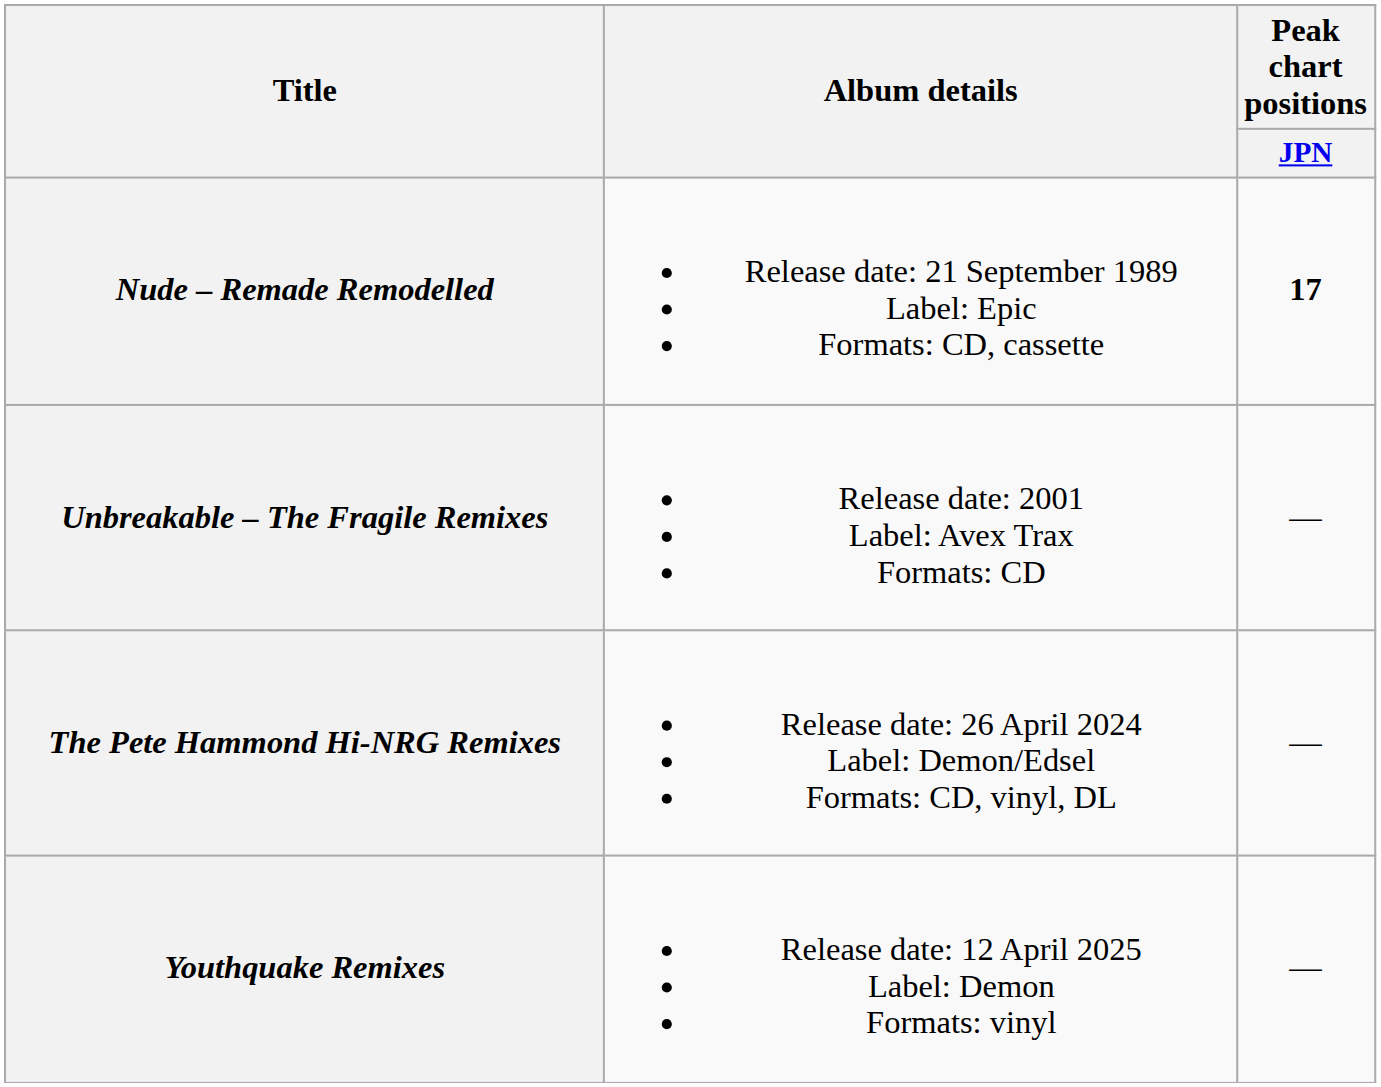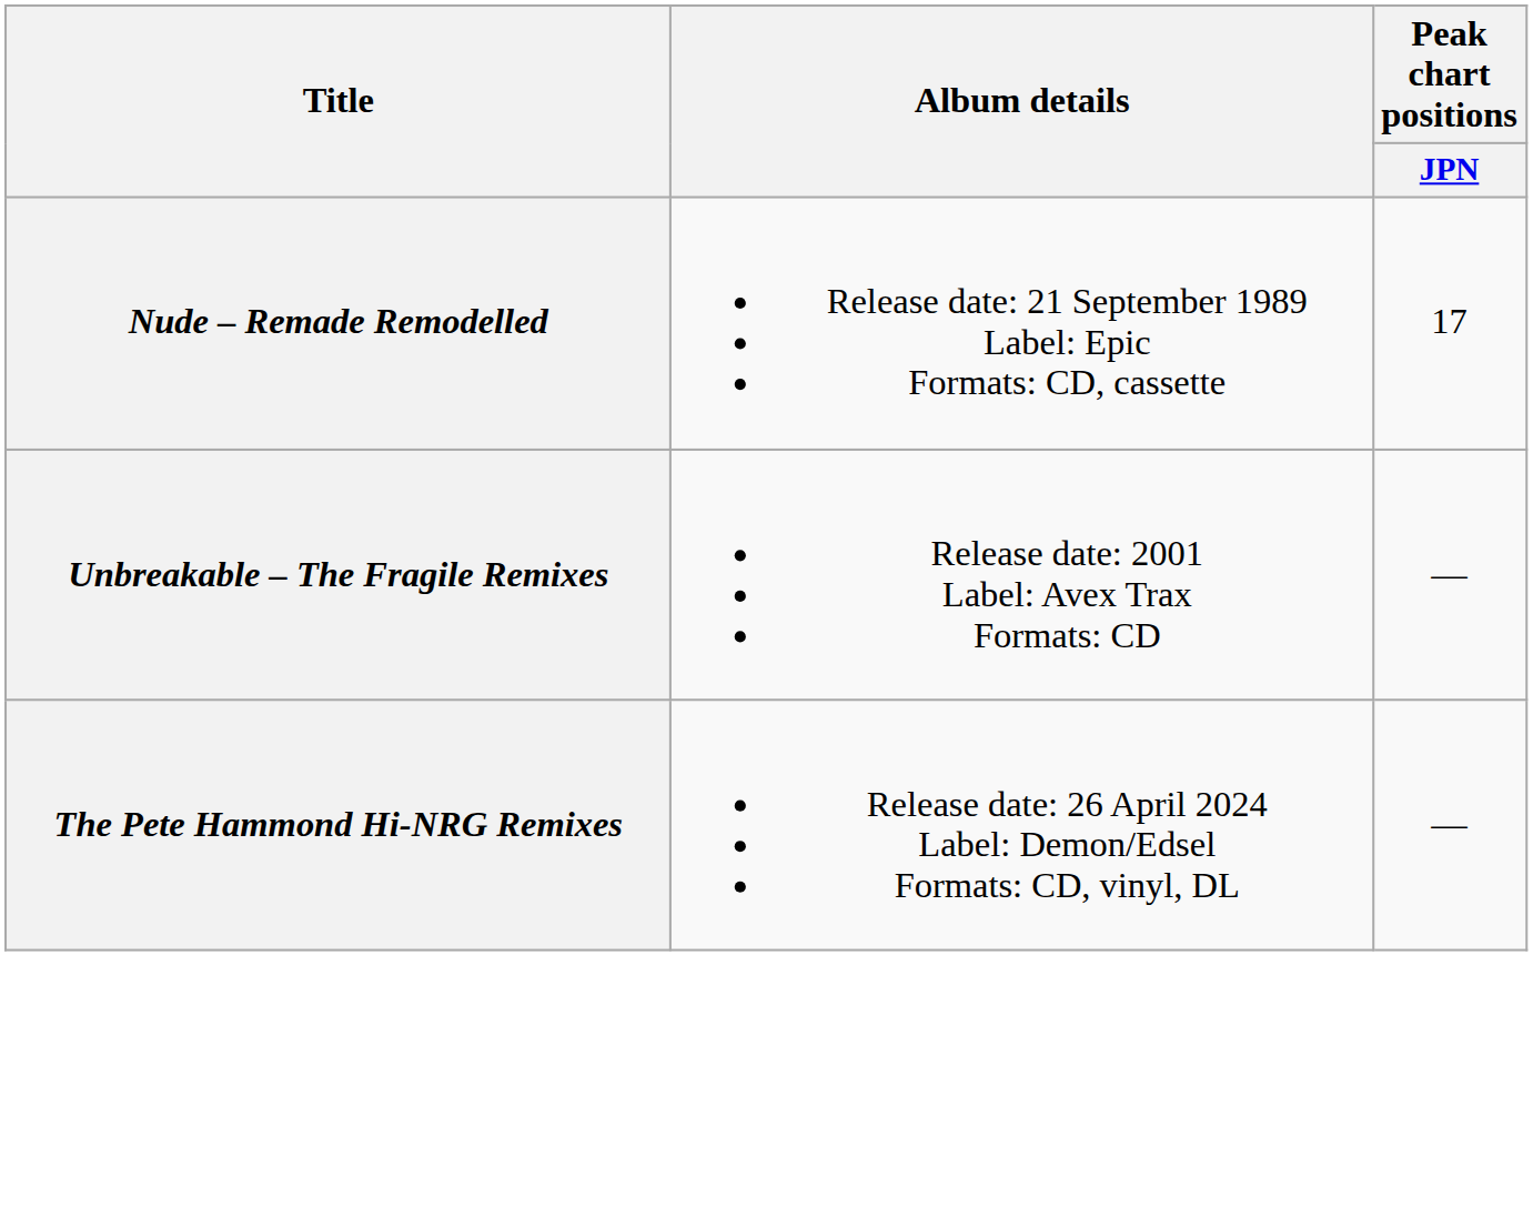 <table class="wikitable plainrowheaders" style="text-align:center;">
 <tr>
 <th scope="col" rowspan="2" style="width:18em;">Title</th>
 <th scope="col" rowspan="2" style="width:19em;">Album details</th>
 <th scope="col" colspan="1">Peak chart positions</th>
 </tr>
 <tr>
 <th scope="col" style="width:2.5em;font-size:90%;"><a href='#'>JPN</a><br></th>
 </tr>
 <tr>
 <th scope="row"><em>Nude – Remade Remodelled</em></th>
 <td><br><ul><li>Release date: 21 September 1989</li><li>Label: Epic</li><li>Formats: CD, cassette</li></ul></td>
-<td><strong>17</strong></td>
+<td>17</td>
 </tr>
 <tr>
 <th scope="row"><em>Unbreakable – The Fragile Remixes</em></th>
 <td><br><ul><li>Release date: 2001</li><li>Label: Avex Trax</li><li>Formats: CD</li></ul></td>
 <td>—</td>
 </tr>
 <tr>
 <th scope="row"><em>The Pete Hammond Hi-NRG Remixes</em></th>
 <td><br><ul><li>Release date: 26 April 2024</li><li>Label: Demon/Edsel</li><li>Formats: CD, vinyl, DL</li></ul></td>
 <td>—</td>
 </tr>
-<tr>
-<th scope="row"><em>Youthquake Remixes</em></th>
-<td><br><ul><li>Release date: 12 April 2025</li><li>Label: Demon</li><li>Formats: vinyl</li></ul></td>
-<td>—</td>
-</tr>
 </table>
